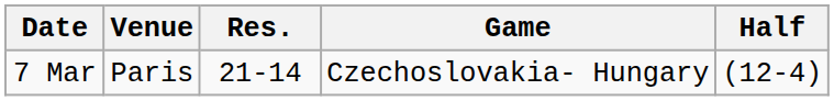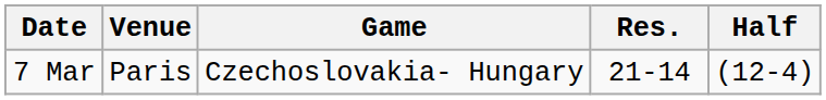 <table class="wikitable" style="text-align:center;">
 <tr>
 <th width="40px">Date</th>
 <th>Venue</th>
+<th>Game</th>
 <th width="50px">Res.</th>
-<th>Game</th>
 <th>Half</th>
 </tr>
 <tr>
 <td>7 Mar</td>
 <td>Paris</td>
+<td align="left">Czechoslovakia- Hungary</td>
 <td>21-14</td>
-<td align="left">Czechoslovakia- Hungary</td>
 <td>(12-4)</td>
 </tr>
 </table>
